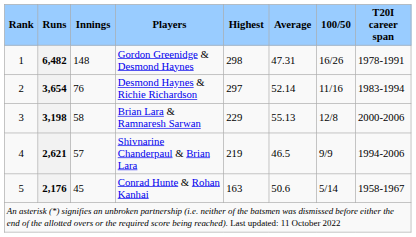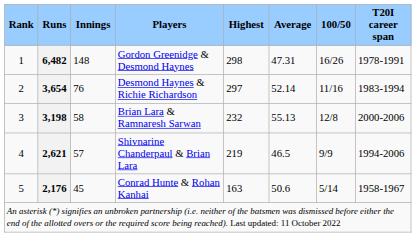 <table class="wikitable sortable" style="text-align:centre;">
 <tr style="background:#9cf;">
 <th style="background:#9cf;" scope="col">Rank</th>
 <th scope="col" style="background:#9cf;">Runs</th>
 <th scope="col" style="background:#9cf;">Innings</th>
 <th scope="col" style="background:#9cf;">Players</th>
 <th scope="col" style="background:#9cf;">Highest</th>
 <th scope="col" style="background:#9cf;">Average</th>
 <th scope="col" style="background:#9cf;">100/50</th>
 <th scope="col" style="background:#9cf;">T20I career span</th>
 </tr>
 <tr>
 <td align=center>1</td>
 <th scope-"row">6,482</th>
 <td>148</td>
 <td><a href='#'>Gordon Greenidge</a> & <a href='#'>Desmond Haynes</a></td>
 <td>298</td>
 <td>47.31</td>
 <td>16/26</td>
 <td>1978-1991</td>
 </tr>
 <tr>
 <td align=center>2</td>
 <th scope="row">3,654</th>
 <td>76</td>
 <td><a href='#'>Desmond Haynes</a> & <a href='#'>Richie Richardson</a></td>
 <td>297</td>
 <td>52.14</td>
 <td>11/16</td>
 <td>1983-1994</td>
 </tr>
 <tr>
 <td align=center>3</td>
 <th scope="row">3,198</th>
 <td>58</td>
 <td><a href='#'>Brian Lara</a> & <a href='#'>Ramnaresh Sarwan</a></td>
-<td>229</td>
+<td>232</td>
 <td>55.13</td>
 <td>12/8</td>
 <td>2000-2006</td>
 </tr>
 <tr>
 <td align=center>4</td>
 <th scope="row">2,621</th>
 <td>57</td>
 <td><a href='#'>Shivnarine Chanderpaul</a> & <a href='#'>Brian Lara</a></td>
 <td>219</td>
 <td>46.5</td>
 <td>9/9</td>
 <td>1994-2006</td>
 </tr>
 <tr>
 <td align=center>5</td>
 <th scope="row">2,176</th>
 <td>45</td>
 <td><a href='#'>Conrad Hunte</a> & <a href='#'>Rohan Kanhai</a></td>
 <td>163</td>
 <td>50.6</td>
 <td>5/14</td>
 <td>1958-1967</td>
 </tr>
 <tr class="sortbottom">
 <td scope="row" colspan=9><small> <em>An asterisk (*) signifies an unbroken partnership (i.e. neither of the batsmen was dismissed before either the end of the allotted overs or the required score being reached).</em> Last updated: 11 October 2022</small></td>
 </tr>
 </table>
